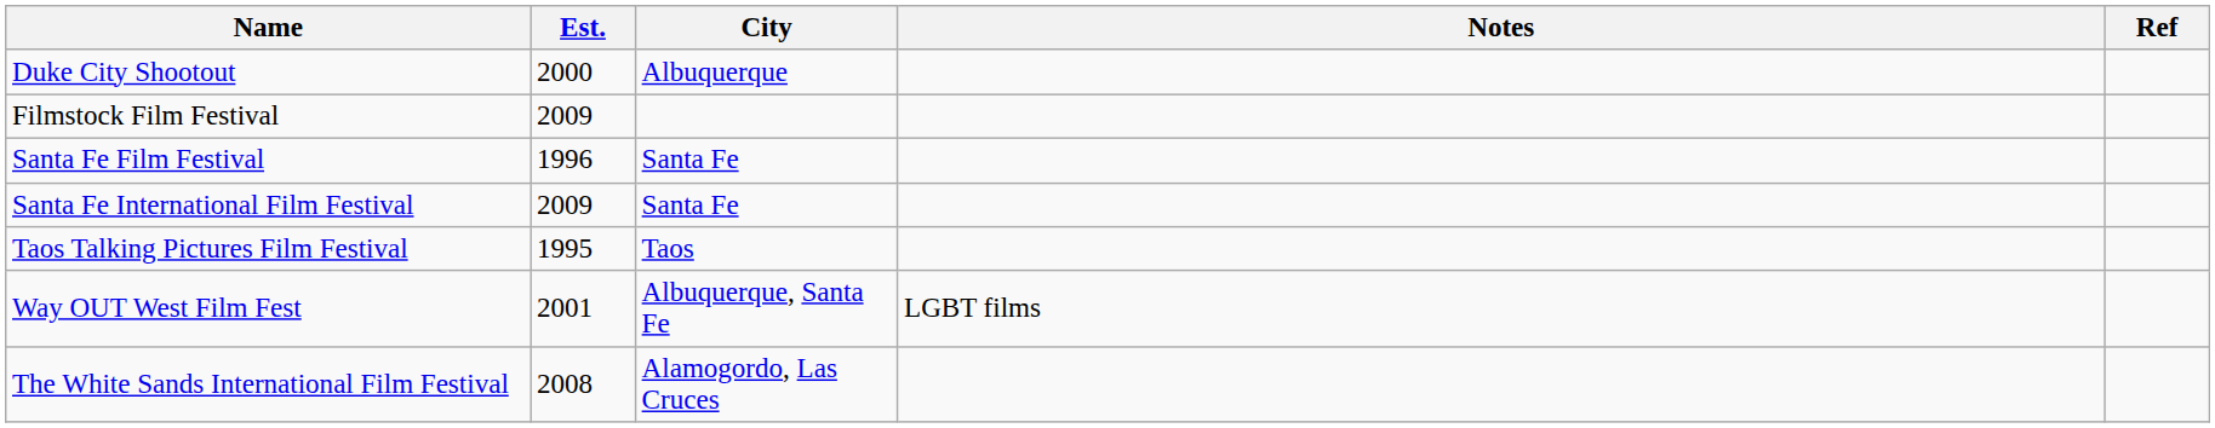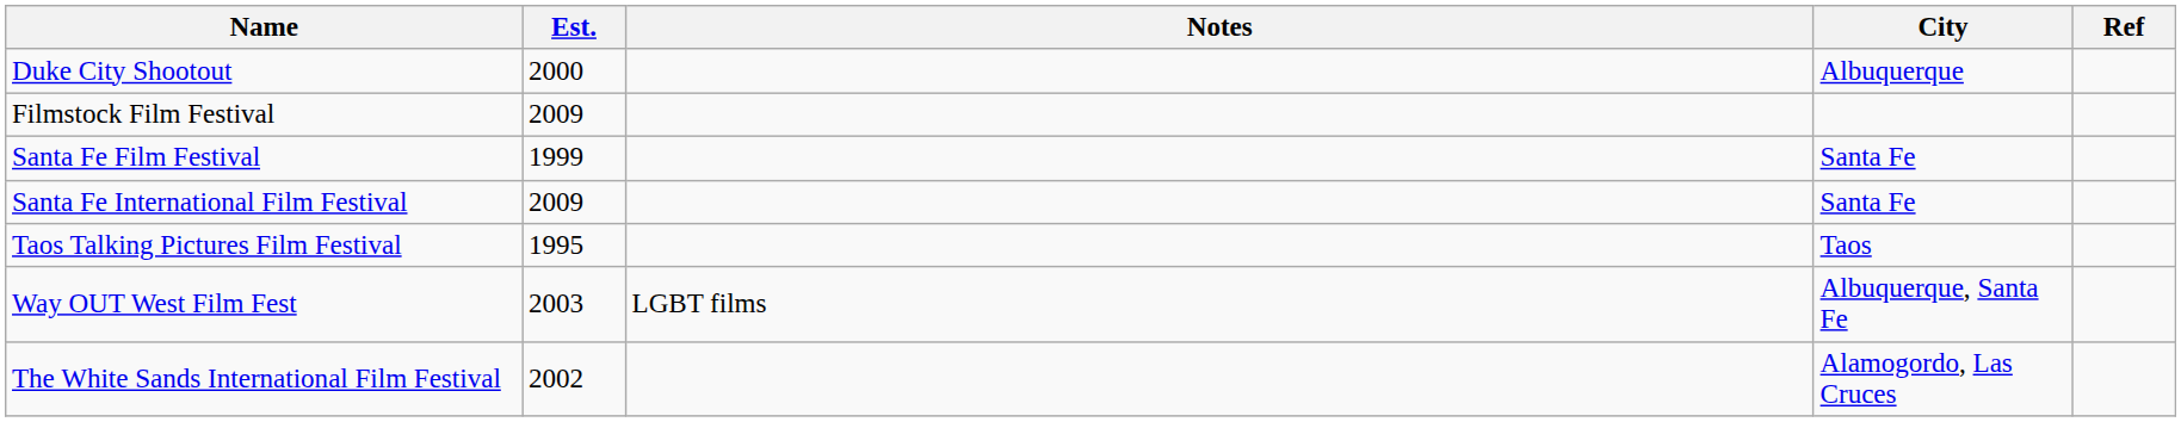 <table class="wikitable sortable" width=100%>
 <tr>
 <th style="width:20%;">Name</th>
 <th style="width:4%;"><a href='#'>Est.</a></th>
+<th style="width:46%;">Notes</th>
 <th style="width:10%;">City</th>
-<th style="width:46%;">Notes</th>
 <th style="width:4%;">Ref</th>
 </tr>
 <tr>
 <td><a href='#'>Duke City Shootout</a></td>
 <td>2000</td>
+<td></td>
 <td><a href='#'>Albuquerque</a></td>
-<td></td>
 <td></td>
 </tr>
 <tr>
 <td>Filmstock Film Festival</td>
 <td>2009</td>
 <td></td>
 <td></td>
 <td></td>
 </tr>
 <tr>
 <td><a href='#'>Santa Fe Film Festival</a></td>
-<td>1996</td>
+<td>1999</td>
+<td></td>
 <td><a href='#'>Santa Fe</a></td>
-<td></td>
 <td></td>
 </tr>
 <tr>
 <td><a href='#'>Santa Fe International Film Festival</a></td>
 <td>2009</td>
+<td></td>
 <td><a href='#'>Santa Fe</a></td>
-<td></td>
 <td></td>
 </tr>
 <tr>
 <td><a href='#'>Taos Talking Pictures Film Festival</a></td>
 <td>1995</td>
+<td></td>
 <td><a href='#'>Taos</a></td>
-<td></td>
 <td></td>
 </tr>
 <tr>
 <td><a href='#'>Way OUT West Film Fest</a></td>
-<td>2001</td>
+<td>2003</td>
+<td>LGBT films</td>
 <td><a href='#'>Albuquerque</a>, <a href='#'>Santa Fe</a></td>
-<td>LGBT films</td>
 <td></td>
 </tr>
 <tr>
 <td><a href='#'>The White Sands International Film Festival</a></td>
-<td>2008</td>
+<td>2002</td>
+<td></td>
 <td><a href='#'>Alamogordo</a>, <a href='#'>Las Cruces</a></td>
-<td></td>
 <td></td>
 </tr>
 </table>
